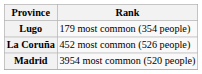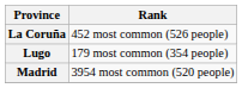 <table class="wikitable">
 <tr>
 <th>Province</th>
 <th>Rank</th>
 </tr>
 <tr>
+<th>La Coruña</th>
+<td>452 most common (526 people)</td>
+</tr>
+<tr>
 <th>Lugo</th>
 <td>179 most common (354 people)</td>
-</tr>
-<tr>
-<th>La Coruña</th>
-<td>452 most common (526 people)</td>
 </tr>
 <tr>
 <th>Madrid</th>
 <td>3954 most common (520 people)</td>
 </tr>
 <tr>
 </tr>
 <tr>
 </tr>
 </table>
